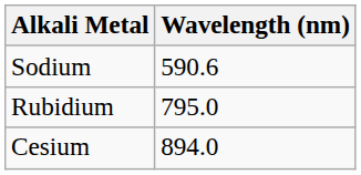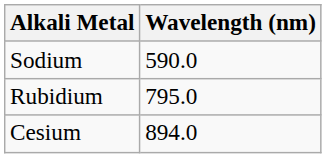 <table class="wikitable">
 <tr>
 <th>Alkali Metal</th>
 <th>Wavelength (nm)</th>
 </tr>
 <tr>
 <td>Sodium</td>
-<td>590.6</td>
+<td>590.0</td>
 </tr>
 <tr>
 <td>Rubidium</td>
 <td>795.0</td>
 </tr>
 <tr>
 <td>Cesium</td>
 <td>894.0</td>
 </tr>
 </table>
